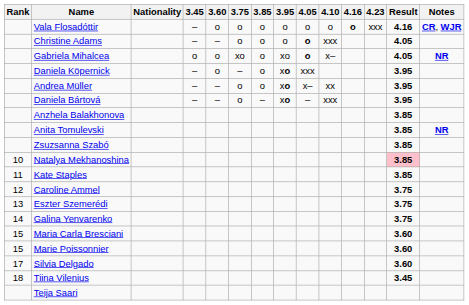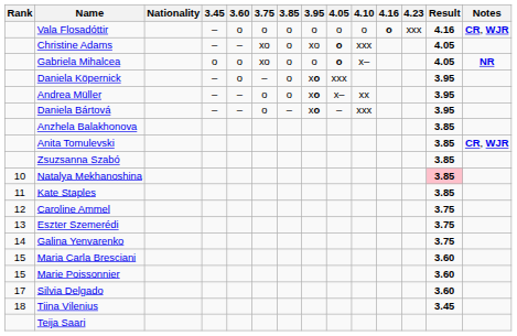 <table class="wikitable sortable" style="text-align:center;font-size:90%">
 <tr>
 <th>Rank</th>
 <th>Name</th>
 <th>Nationality</th>
 <th>3.45</th>
 <th>3.60</th>
 <th>3.75</th>
 <th>3.85</th>
 <th>3.95</th>
 <th>4.05</th>
 <th>4.10</th>
 <th>4.16</th>
 <th>4.23</th>
 <th>Result</th>
 <th>Notes</th>
 </tr>
 <tr>
 <td></td>
 <td align="left"><a href='#'>Vala Flosadóttir</a></td>
 <td align=left></td>
 <td>–</td>
 <td>o</td>
 <td>o</td>
 <td>o</td>
 <td>o</td>
 <td>o</td>
 <td>o</td>
 <td><strong>o</strong></td>
 <td>xxx</td>
 <td><strong>4.16</strong></td>
 <td><strong><a href='#'>CR</a></strong>, <strong><a href='#'>WJR</a></strong></td>
 </tr>
 <tr>
 <td></td>
 <td align="left"><a href='#'>Christine Adams</a></td>
 <td align=left></td>
 <td>–</td>
 <td>–</td>
+<td>xo</td>
 <td>o</td>
-<td>o</td>
-<td>o</td>
+<td>xo</td>
 <td><strong>o</strong></td>
 <td>xxx</td>
 <td></td>
 <td></td>
 <td><strong>4.05</strong></td>
 <td></td>
 </tr>
 <tr>
 <td></td>
 <td align="left"><a href='#'>Gabriela Mihalcea</a></td>
 <td align=left></td>
 <td>o</td>
 <td>o</td>
 <td>xo</td>
 <td>o</td>
-<td>xo</td>
+<td>o</td>
 <td><strong>o</strong></td>
 <td>x–</td>
 <td></td>
 <td></td>
 <td><strong>4.05</strong></td>
 <td><strong><a href='#'>NR</a></strong></td>
 </tr>
 <tr>
 <td></td>
 <td align="left"><a href='#'>Daniela Köpernick</a></td>
 <td align=left></td>
 <td>–</td>
 <td>o</td>
 <td>–</td>
 <td>o</td>
 <td>x<strong>o</strong></td>
 <td>xxx</td>
 <td></td>
 <td></td>
 <td></td>
 <td><strong>3.95</strong></td>
 <td></td>
 </tr>
 <tr>
 <td></td>
 <td align="left"><a href='#'>Andrea Müller</a></td>
 <td align=left></td>
 <td>–</td>
 <td>–</td>
 <td>o</td>
 <td>o</td>
 <td>x<strong>o</strong></td>
 <td>x–</td>
 <td>xx</td>
 <td></td>
 <td></td>
 <td><strong>3.95</strong></td>
 <td></td>
 </tr>
 <tr>
 <td></td>
 <td align="left"><a href='#'>Daniela Bártová</a></td>
 <td align=left></td>
 <td>–</td>
 <td>–</td>
 <td>o</td>
 <td>–</td>
 <td>x<strong>o</strong></td>
 <td>–</td>
 <td>xxx</td>
 <td></td>
 <td></td>
 <td><strong>3.95</strong></td>
 <td></td>
 </tr>
 <tr>
 <td></td>
 <td align="left"><a href='#'>Anzhela Balakhonova</a></td>
 <td align=left></td>
 <td></td>
 <td></td>
 <td></td>
 <td></td>
 <td></td>
 <td></td>
 <td></td>
 <td></td>
 <td></td>
 <td><strong>3.85</strong></td>
 <td></td>
 </tr>
 <tr>
 <td></td>
 <td align="left"><a href='#'>Anita Tomulevski</a></td>
 <td align=left></td>
 <td></td>
 <td></td>
 <td></td>
 <td></td>
 <td></td>
 <td></td>
 <td></td>
 <td></td>
 <td></td>
 <td><strong>3.85</strong></td>
-<td><strong><a href='#'>NR</a></strong></td>
+<td><strong><a href='#'>CR</a></strong>, <strong><a href='#'>WJR</a></strong></td>
 </tr>
 <tr>
 <td></td>
 <td align="left"><a href='#'>Zsuzsanna Szabó</a></td>
 <td align=left></td>
 <td></td>
 <td></td>
 <td></td>
 <td></td>
 <td></td>
 <td></td>
 <td></td>
 <td></td>
 <td></td>
 <td><strong>3.85</strong></td>
 <td></td>
 </tr>
 <tr>
 <td>10</td>
 <td align="left"><a href='#'>Natalya Mekhanoshina</a></td>
 <td align=left></td>
 <td></td>
 <td></td>
 <td></td>
 <td></td>
 <td></td>
 <td></td>
 <td></td>
 <td></td>
 <td></td>
 <td style="background: pink;"><strong>3.85</strong></td>
 <td></td>
 </tr>
 <tr>
 <td>11</td>
 <td align="left"><a href='#'>Kate Staples</a></td>
 <td align=left></td>
 <td></td>
 <td></td>
 <td></td>
 <td></td>
 <td></td>
 <td></td>
 <td></td>
 <td></td>
 <td></td>
 <td><strong>3.85</strong></td>
 <td></td>
 </tr>
 <tr>
 <td>12</td>
 <td align="left"><a href='#'>Caroline Ammel</a></td>
 <td align=left></td>
 <td></td>
 <td></td>
 <td></td>
 <td></td>
 <td></td>
 <td></td>
 <td></td>
 <td></td>
 <td></td>
 <td><strong>3.75</strong></td>
 <td></td>
 </tr>
 <tr>
 <td>13</td>
 <td align="left"><a href='#'>Eszter Szemerédi</a></td>
 <td align=left></td>
 <td></td>
 <td></td>
 <td></td>
 <td></td>
 <td></td>
 <td></td>
 <td></td>
 <td></td>
 <td></td>
 <td><strong>3.75</strong></td>
 <td></td>
 </tr>
 <tr>
 <td>14</td>
 <td align="left"><a href='#'>Galina Yenvarenko</a></td>
 <td align=left></td>
 <td></td>
 <td></td>
 <td></td>
 <td></td>
 <td></td>
 <td></td>
 <td></td>
 <td></td>
 <td></td>
 <td><strong>3.75</strong></td>
 <td></td>
 </tr>
 <tr>
 <td>15</td>
 <td align="left"><a href='#'>Maria Carla Bresciani</a></td>
 <td align=left></td>
 <td></td>
 <td></td>
 <td></td>
 <td></td>
 <td></td>
 <td></td>
 <td></td>
 <td></td>
 <td></td>
 <td><strong>3.60</strong></td>
 <td></td>
 </tr>
 <tr>
 <td>15</td>
 <td align="left"><a href='#'>Marie Poissonnier</a></td>
 <td align=left></td>
 <td></td>
 <td></td>
 <td></td>
 <td></td>
 <td></td>
 <td></td>
 <td></td>
 <td></td>
 <td></td>
 <td><strong>3.60</strong></td>
 <td></td>
 </tr>
 <tr>
 <td>17</td>
 <td align="left"><a href='#'>Silvia Delgado</a></td>
 <td align=left></td>
 <td></td>
 <td></td>
 <td></td>
 <td></td>
 <td></td>
 <td></td>
 <td></td>
 <td></td>
 <td></td>
 <td><strong>3.60</strong></td>
 <td></td>
 </tr>
 <tr>
 <td>18</td>
 <td align="left"><a href='#'>Tiina Vilenius</a></td>
 <td align=left></td>
 <td></td>
 <td></td>
 <td></td>
 <td></td>
 <td></td>
 <td></td>
 <td></td>
 <td></td>
 <td></td>
 <td><strong>3.45</strong></td>
 <td></td>
 </tr>
 <tr>
 <td></td>
 <td align="left"><a href='#'>Teija Saari</a></td>
 <td align=left></td>
 <td></td>
 <td></td>
 <td></td>
 <td></td>
 <td></td>
 <td></td>
 <td></td>
 <td></td>
 <td></td>
 <td><strong></strong></td>
 <td></td>
 </tr>
 </table>
